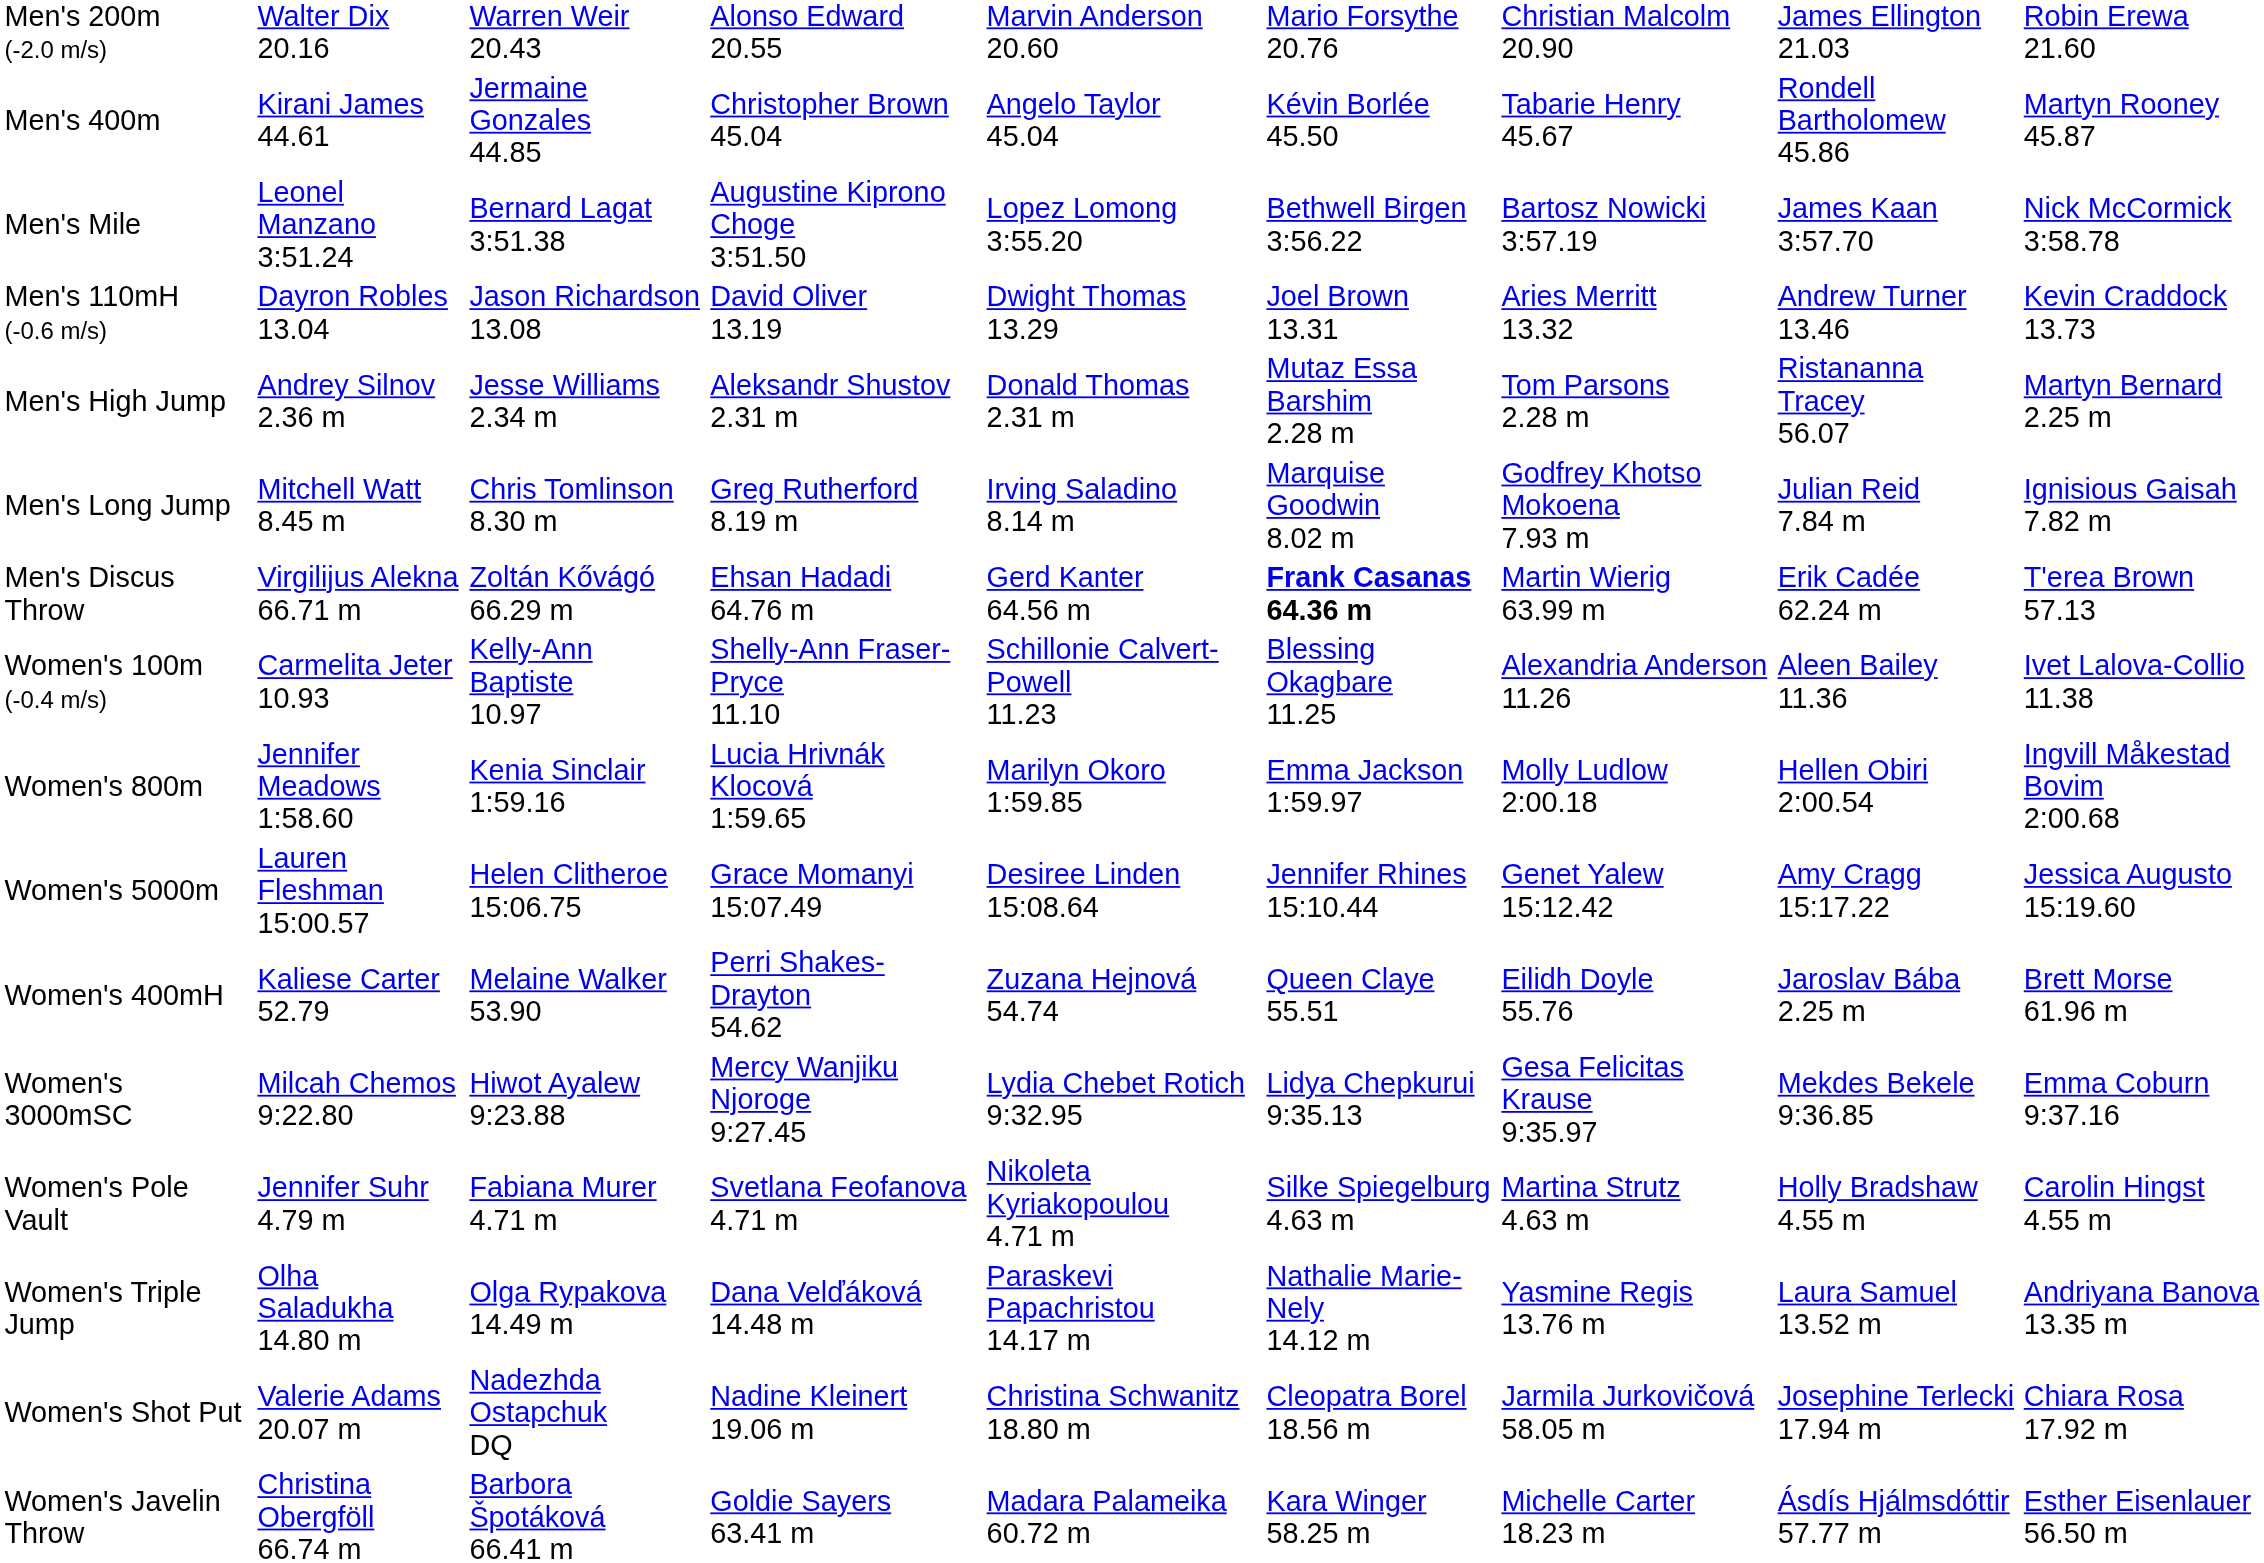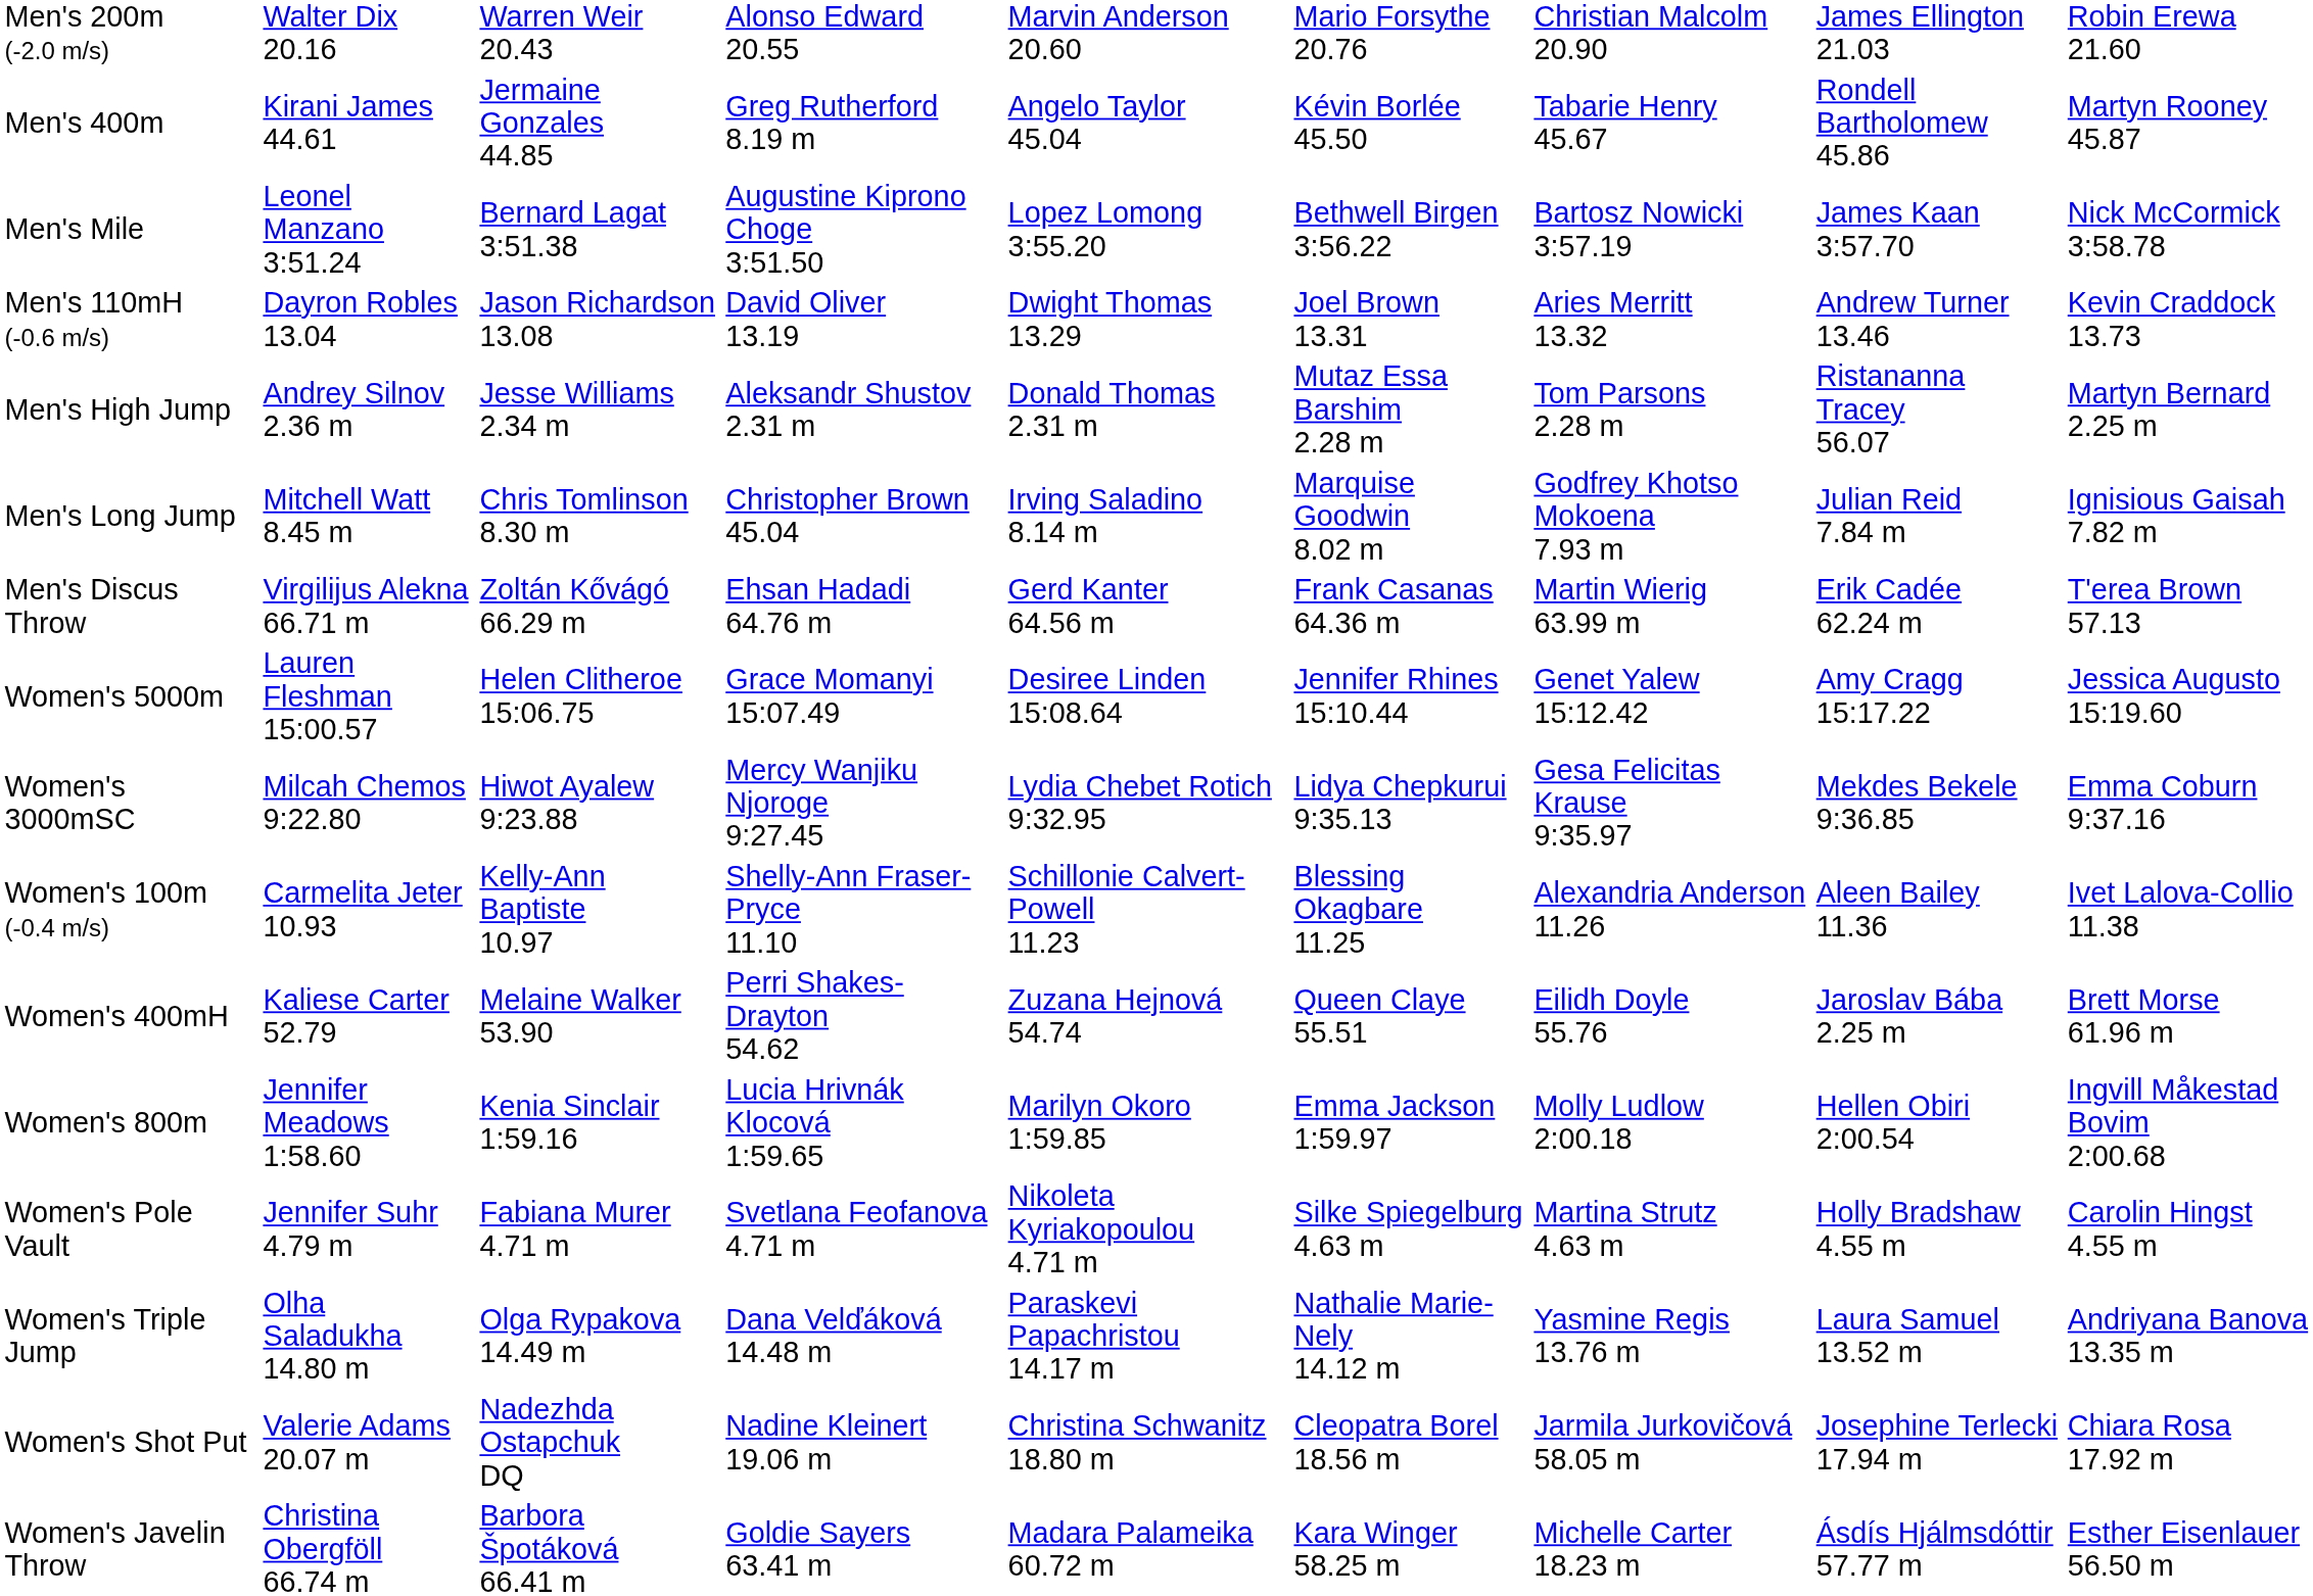 <table>
 <tr>
 <td>Men's 200m<br><small>(-2.0 m/s)</small></td>
 <td><a href='#'>Walter Dix</a><br>  20.16</td>
 <td><a href='#'>Warren Weir</a><br>  20.43</td>
 <td><a href='#'>Alonso Edward</a><br>  20.55</td>
 <td><a href='#'>Marvin Anderson</a><br>  20.60</td>
 <td><a href='#'>Mario Forsythe</a><br>  20.76</td>
 <td><a href='#'>Christian Malcolm</a><br>  20.90</td>
 <td><a href='#'>James Ellington</a><br>  21.03</td>
 <td><a href='#'>Robin Erewa</a><br>  21.60</td>
 </tr>
 <tr>
 <td>Men's 400m</td>
 <td><a href='#'>Kirani James</a><br>  44.61</td>
 <td><a href='#'>Jermaine Gonzales</a><br>  44.85</td>
-<td><a href='#'>Christopher Brown</a><br>  45.04</td>
+<td><a href='#'>Greg Rutherford</a><br>  8.19 m</td>
 <td><a href='#'>Angelo Taylor</a><br>  45.04</td>
 <td><a href='#'>Kévin Borlée</a><br>  45.50</td>
 <td><a href='#'>Tabarie Henry</a><br>  45.67</td>
 <td><a href='#'>Rondell Bartholomew</a><br>  45.86</td>
 <td><a href='#'>Martyn Rooney</a><br>  45.87</td>
 </tr>
 <tr>
 <td>Men's Mile</td>
 <td><a href='#'>Leonel Manzano</a><br>  3:51.24</td>
 <td><a href='#'>Bernard Lagat</a><br>  3:51.38</td>
 <td><a href='#'>Augustine Kiprono Choge</a><br>  3:51.50</td>
 <td><a href='#'>Lopez Lomong</a><br>  3:55.20</td>
 <td><a href='#'>Bethwell Birgen</a><br>  3:56.22</td>
 <td><a href='#'>Bartosz Nowicki</a><br>  3:57.19</td>
 <td><a href='#'>James Kaan</a><br>  3:57.70</td>
 <td><a href='#'>Nick McCormick</a><br>  3:58.78</td>
 </tr>
 <tr>
 <td>Men's 110mH<br><small>(-0.6 m/s)</small></td>
 <td><a href='#'>Dayron Robles</a><br>  13.04</td>
 <td><a href='#'>Jason Richardson</a><br>  13.08</td>
 <td><a href='#'>David Oliver</a><br>  13.19</td>
 <td><a href='#'>Dwight Thomas</a><br>  13.29</td>
 <td><a href='#'>Joel Brown</a><br>  13.31</td>
 <td><a href='#'>Aries Merritt</a><br>  13.32</td>
 <td><a href='#'>Andrew Turner</a><br>  13.46</td>
 <td><a href='#'>Kevin Craddock</a><br>  13.73</td>
 </tr>
 <tr>
 <td>Men's High Jump</td>
 <td><a href='#'>Andrey Silnov</a><br>  2.36 m</td>
 <td><a href='#'>Jesse Williams</a><br>  2.34 m</td>
 <td><a href='#'>Aleksandr Shustov</a><br>  2.31 m</td>
 <td><a href='#'>Donald Thomas</a><br>  2.31 m</td>
 <td><a href='#'>Mutaz Essa Barshim</a><br>  2.28 m</td>
 <td><a href='#'>Tom Parsons</a><br>  2.28 m</td>
 <td><a href='#'>Ristananna Tracey</a><br>  56.07</td>
 <td><a href='#'>Martyn Bernard</a><br>  2.25 m</td>
 </tr>
 <tr>
 <td>Men's Long Jump</td>
 <td><a href='#'>Mitchell Watt</a><br>  8.45 m</td>
 <td><a href='#'>Chris Tomlinson</a><br>  8.30 m</td>
-<td><a href='#'>Greg Rutherford</a><br>  8.19 m</td>
+<td><a href='#'>Christopher Brown</a><br>  45.04</td>
 <td><a href='#'>Irving Saladino</a><br>  8.14 m</td>
 <td><a href='#'>Marquise Goodwin</a><br>  8.02 m</td>
 <td><a href='#'>Godfrey Khotso Mokoena</a><br>  7.93 m</td>
 <td><a href='#'>Julian Reid</a><br>  7.84 m</td>
 <td><a href='#'>Ignisious Gaisah</a><br>  7.82 m</td>
 </tr>
 <tr>
 <td>Men's Discus Throw</td>
 <td><a href='#'>Virgilijus Alekna</a><br>  66.71 m</td>
 <td><a href='#'>Zoltán Kővágó</a><br>  66.29 m</td>
 <td><a href='#'>Ehsan Hadadi</a><br>  64.76 m</td>
 <td><a href='#'>Gerd Kanter</a><br>  64.56 m</td>
-<td><strong><a href='#'>Frank Casanas</a><br>  64.36 m</strong></td>
+<td><a href='#'>Frank Casanas</a><br>  64.36 m</td>
 <td><a href='#'>Martin Wierig</a><br>  63.99 m</td>
 <td><a href='#'>Erik Cadée</a><br>  62.24 m</td>
 <td><a href='#'>T'erea Brown</a><br>  57.13</td>
+</tr>
+<tr>
+<td>Women's 5000m</td>
+<td><a href='#'>Lauren Fleshman</a><br>  15:00.57</td>
+<td><a href='#'>Helen Clitheroe</a><br>  15:06.75</td>
+<td><a href='#'>Grace Momanyi</a><br>  15:07.49</td>
+<td><a href='#'>Desiree Linden</a><br>  15:08.64</td>
+<td><a href='#'>Jennifer Rhines</a><br>  15:10.44</td>
+<td><a href='#'>Genet Yalew</a><br>  15:12.42</td>
+<td><a href='#'>Amy Cragg</a><br>  15:17.22</td>
+<td><a href='#'>Jessica Augusto</a><br>  15:19.60</td>
+</tr>
+<tr>
+<td>Women's 3000mSC</td>
+<td><a href='#'>Milcah Chemos</a><br>  9:22.80</td>
+<td><a href='#'>Hiwot Ayalew</a><br>  9:23.88</td>
+<td><a href='#'>Mercy Wanjiku Njoroge</a><br>  9:27.45</td>
+<td><a href='#'>Lydia Chebet Rotich</a><br>  9:32.95</td>
+<td><a href='#'>Lidya Chepkurui</a><br>  9:35.13</td>
+<td><a href='#'>Gesa Felicitas Krause</a><br>  9:35.97</td>
+<td><a href='#'>Mekdes Bekele</a><br>  9:36.85</td>
+<td><a href='#'>Emma Coburn</a><br>  9:37.16</td>
 </tr>
 <tr>
 <td>Women's 100m<br><small>(-0.4 m/s)</small></td>
 <td><a href='#'>Carmelita Jeter</a><br>  10.93</td>
 <td><a href='#'>Kelly-Ann Baptiste</a><br>  10.97</td>
 <td><a href='#'>Shelly-Ann Fraser-Pryce</a><br>  11.10</td>
 <td><a href='#'>Schillonie Calvert-Powell</a><br>  11.23</td>
 <td><a href='#'>Blessing Okagbare</a><br>  11.25</td>
 <td><a href='#'>Alexandria Anderson</a><br>  11.26</td>
 <td><a href='#'>Aleen Bailey</a><br>  11.36</td>
 <td><a href='#'>Ivet Lalova-Collio</a><br>  11.38</td>
 </tr>
 <tr>
-<td>Women's 800m</td>
-<td><a href='#'>Jennifer Meadows</a><br>  1:58.60</td>
-<td><a href='#'>Kenia Sinclair</a><br>  1:59.16</td>
-<td><a href='#'>Lucia Hrivnák Klocová</a><br>  1:59.65</td>
-<td><a href='#'>Marilyn Okoro</a><br>  1:59.85</td>
-<td><a href='#'>Emma Jackson</a><br>  1:59.97</td>
-<td><a href='#'>Molly Ludlow</a><br>  2:00.18</td>
-<td><a href='#'>Hellen Obiri</a><br>  2:00.54</td>
-<td><a href='#'>Ingvill Måkestad Bovim</a><br>  2:00.68</td>
-</tr>
-<tr>
-<td>Women's 5000m</td>
-<td><a href='#'>Lauren Fleshman</a><br>  15:00.57</td>
-<td><a href='#'>Helen Clitheroe</a><br>  15:06.75</td>
-<td><a href='#'>Grace Momanyi</a><br>  15:07.49</td>
-<td><a href='#'>Desiree Linden</a><br>  15:08.64</td>
-<td><a href='#'>Jennifer Rhines</a><br>  15:10.44</td>
-<td><a href='#'>Genet Yalew</a><br>  15:12.42</td>
-<td><a href='#'>Amy Cragg</a><br>  15:17.22</td>
-<td><a href='#'>Jessica Augusto</a><br>  15:19.60</td>
-</tr>
-<tr>
 <td>Women's 400mH</td>
 <td><a href='#'>Kaliese Carter</a><br>  52.79</td>
 <td><a href='#'>Melaine Walker</a><br>  53.90</td>
 <td><a href='#'>Perri Shakes-Drayton</a><br>  54.62</td>
 <td><a href='#'>Zuzana Hejnová</a><br>  54.74</td>
 <td><a href='#'>Queen Claye</a><br>  55.51</td>
 <td><a href='#'>Eilidh Doyle</a><br>  55.76</td>
 <td><a href='#'>Jaroslav Bába</a><br>  2.25 m</td>
 <td><a href='#'>Brett Morse</a><br>  61.96 m</td>
 </tr>
 <tr>
-<td>Women's 3000mSC</td>
-<td><a href='#'>Milcah Chemos</a><br>  9:22.80</td>
-<td><a href='#'>Hiwot Ayalew</a><br>  9:23.88</td>
-<td><a href='#'>Mercy Wanjiku Njoroge</a><br>  9:27.45</td>
-<td><a href='#'>Lydia Chebet Rotich</a><br>  9:32.95</td>
-<td><a href='#'>Lidya Chepkurui</a><br>  9:35.13</td>
-<td><a href='#'>Gesa Felicitas Krause</a><br>  9:35.97</td>
-<td><a href='#'>Mekdes Bekele</a><br>  9:36.85</td>
-<td><a href='#'>Emma Coburn</a><br>  9:37.16</td>
+<td>Women's 800m</td>
+<td><a href='#'>Jennifer Meadows</a><br>  1:58.60</td>
+<td><a href='#'>Kenia Sinclair</a><br>  1:59.16</td>
+<td><a href='#'>Lucia Hrivnák Klocová</a><br>  1:59.65</td>
+<td><a href='#'>Marilyn Okoro</a><br>  1:59.85</td>
+<td><a href='#'>Emma Jackson</a><br>  1:59.97</td>
+<td><a href='#'>Molly Ludlow</a><br>  2:00.18</td>
+<td><a href='#'>Hellen Obiri</a><br>  2:00.54</td>
+<td><a href='#'>Ingvill Måkestad Bovim</a><br>  2:00.68</td>
 </tr>
 <tr>
 <td>Women's Pole Vault</td>
 <td><a href='#'>Jennifer Suhr</a><br>  4.79 m</td>
 <td><a href='#'>Fabiana Murer</a><br>  4.71 m</td>
 <td><a href='#'>Svetlana Feofanova</a><br>  4.71 m</td>
 <td><a href='#'>Nikoleta Kyriakopoulou</a><br>  4.71 m</td>
 <td><a href='#'>Silke Spiegelburg</a><br>  4.63 m</td>
 <td><a href='#'>Martina Strutz</a><br>  4.63 m</td>
 <td><a href='#'>Holly Bradshaw</a><br>  4.55 m</td>
 <td><a href='#'>Carolin Hingst</a><br>  4.55 m</td>
 </tr>
 <tr>
 <td>Women's Triple Jump</td>
 <td><a href='#'>Olha Saladukha</a><br>  14.80 m</td>
 <td><a href='#'>Olga Rypakova</a><br>  14.49 m</td>
 <td><a href='#'>Dana Velďáková</a><br>  14.48 m</td>
 <td><a href='#'>Paraskevi Papachristou</a><br>  14.17 m</td>
 <td><a href='#'>Nathalie Marie-Nely</a><br>  14.12 m</td>
 <td><a href='#'>Yasmine Regis</a><br>  13.76 m</td>
 <td><a href='#'>Laura Samuel</a><br>  13.52 m</td>
 <td><a href='#'>Andriyana Banova</a><br>  13.35 m</td>
 </tr>
 <tr>
 <td>Women's Shot Put</td>
 <td><a href='#'>Valerie Adams</a><br>  20.07 m</td>
 <td><a href='#'>Nadezhda Ostapchuk</a><br>  DQ</td>
 <td><a href='#'>Nadine Kleinert</a><br>  19.06 m</td>
 <td><a href='#'>Christina Schwanitz</a><br>  18.80 m</td>
 <td><a href='#'>Cleopatra Borel</a><br>  18.56 m</td>
 <td><a href='#'>Jarmila Jurkovičová</a><br>  58.05 m</td>
 <td><a href='#'>Josephine Terlecki</a><br>  17.94 m</td>
 <td><a href='#'>Chiara Rosa</a><br>  17.92 m</td>
 </tr>
 <tr>
 <td>Women's Javelin Throw</td>
 <td><a href='#'>Christina Obergföll</a><br>  66.74 m</td>
 <td><a href='#'>Barbora Špotáková</a><br>  66.41 m</td>
 <td><a href='#'>Goldie Sayers</a><br>  63.41 m</td>
 <td><a href='#'>Madara Palameika</a><br>  60.72 m</td>
 <td><a href='#'>Kara Winger</a><br>  58.25 m</td>
 <td><a href='#'>Michelle Carter</a><br>  18.23 m</td>
 <td><a href='#'>Ásdís Hjálmsdóttir</a><br>  57.77 m</td>
 <td><a href='#'>Esther Eisenlauer</a><br>  56.50 m</td>
 </tr>
 </table>
